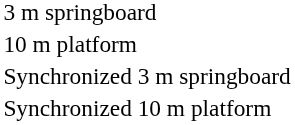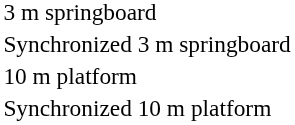 <table>
 <tr>
 <td>3 m springboard <br></td>
-<td></td>
-<td></td>
-<td></td>
-</tr>
-<tr>
-<td>10 m platform <br></td>
 <td></td>
 <td></td>
 <td></td>
 </tr>
 <tr>
 <td nowrap>Synchronized 3 m springboard <br></td>
 <td></td>
 <td nowrap></td>
 <td></td>
 </tr>
 <tr>
+<td>10 m platform <br></td>
+<td></td>
+<td></td>
+<td></td>
+</tr>
+<tr>
 <td>Synchronized 10 m platform <br></td>
 <td nowrap></td>
 <td></td>
 <td nowrap></td>
 </tr>
 </table>
